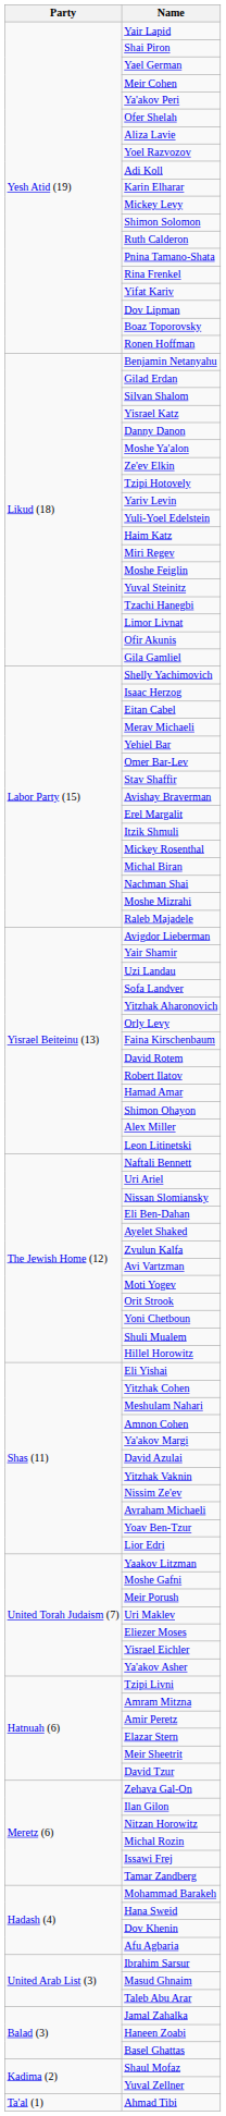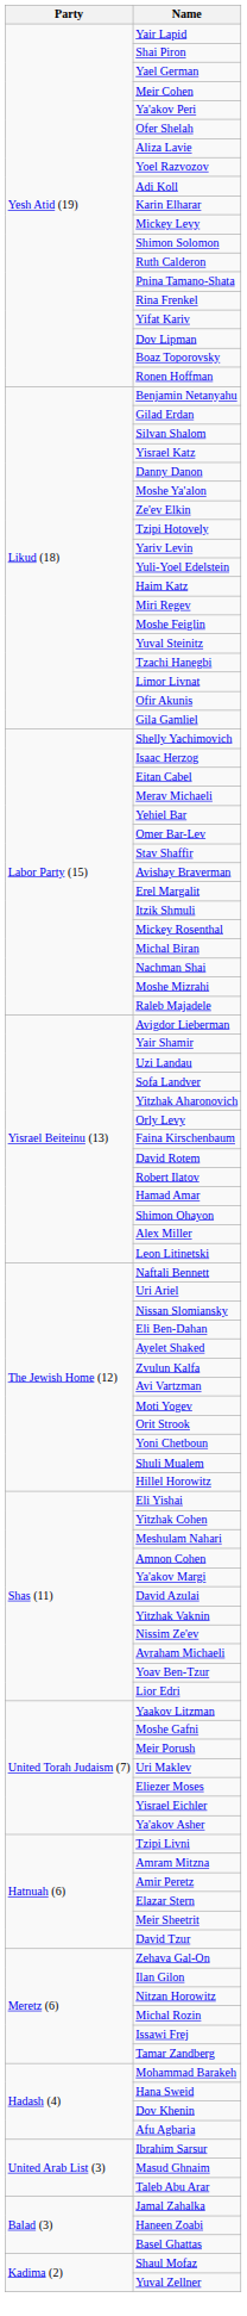 <table class=wikitable>
 <tr>
 <th>Party</th>
 <th>Name</th>
 </tr>
 <tr>
 <td rowspan=19><a href='#'>Yesh Atid</a> (19)</td>
 <td><a href='#'>Yair Lapid</a></td>
 </tr>
 <tr>
 <td><a href='#'>Shai Piron</a></td>
 </tr>
 <tr>
 <td><a href='#'>Yael German</a></td>
 </tr>
 <tr>
 <td><a href='#'>Meir Cohen</a></td>
 </tr>
 <tr>
 <td><a href='#'>Ya'akov Peri</a></td>
 </tr>
 <tr>
 <td><a href='#'>Ofer Shelah</a></td>
 </tr>
 <tr>
 <td><a href='#'>Aliza Lavie</a></td>
 </tr>
 <tr>
 <td><a href='#'>Yoel Razvozov</a></td>
 </tr>
 <tr>
 <td><a href='#'>Adi Koll</a></td>
 </tr>
 <tr>
 <td><a href='#'>Karin Elharar</a></td>
 </tr>
 <tr>
 <td><a href='#'>Mickey Levy</a></td>
 </tr>
 <tr>
 <td><a href='#'>Shimon Solomon</a></td>
 </tr>
 <tr>
 <td><a href='#'>Ruth Calderon</a></td>
 </tr>
 <tr>
 <td><a href='#'>Pnina Tamano-Shata</a></td>
 </tr>
 <tr>
 <td><a href='#'>Rina Frenkel</a></td>
 </tr>
 <tr>
 <td><a href='#'>Yifat Kariv</a></td>
 </tr>
 <tr>
 <td><a href='#'>Dov Lipman</a></td>
 </tr>
 <tr>
 <td><a href='#'>Boaz Toporovsky</a></td>
 </tr>
 <tr>
 <td><a href='#'>Ronen Hoffman</a></td>
 </tr>
 <tr>
 <td rowspan=18><a href='#'>Likud</a> (18)</td>
 <td><a href='#'>Benjamin Netanyahu</a></td>
 </tr>
 <tr>
 <td><a href='#'>Gilad Erdan</a></td>
 </tr>
 <tr>
 <td><a href='#'>Silvan Shalom</a></td>
 </tr>
 <tr>
 <td><a href='#'>Yisrael Katz</a></td>
 </tr>
 <tr>
 <td><a href='#'>Danny Danon</a></td>
 </tr>
 <tr>
 <td><a href='#'>Moshe Ya'alon</a></td>
 </tr>
 <tr>
 <td><a href='#'>Ze'ev Elkin</a></td>
 </tr>
 <tr>
 <td><a href='#'>Tzipi Hotovely</a></td>
 </tr>
 <tr>
 <td><a href='#'>Yariv Levin</a></td>
 </tr>
 <tr>
 <td><a href='#'>Yuli-Yoel Edelstein</a></td>
 </tr>
 <tr>
 <td><a href='#'>Haim Katz</a></td>
 </tr>
 <tr>
 <td><a href='#'>Miri Regev</a></td>
 </tr>
 <tr>
 <td><a href='#'>Moshe Feiglin</a></td>
 </tr>
 <tr>
 <td><a href='#'>Yuval Steinitz</a></td>
 </tr>
 <tr>
 <td><a href='#'>Tzachi Hanegbi</a></td>
 </tr>
 <tr>
 <td><a href='#'>Limor Livnat</a></td>
 </tr>
 <tr>
 <td><a href='#'>Ofir Akunis</a></td>
 </tr>
 <tr>
 <td><a href='#'>Gila Gamliel</a></td>
 </tr>
 <tr>
 <td rowspan=15><a href='#'>Labor Party</a> (15)</td>
 <td><a href='#'>Shelly Yachimovich</a></td>
 </tr>
 <tr>
 <td><a href='#'>Isaac Herzog</a></td>
 </tr>
 <tr>
 <td><a href='#'>Eitan Cabel</a></td>
 </tr>
 <tr>
 <td><a href='#'>Merav Michaeli</a></td>
 </tr>
 <tr>
 <td><a href='#'>Yehiel Bar</a></td>
 </tr>
 <tr>
 <td><a href='#'>Omer Bar-Lev</a></td>
 </tr>
 <tr>
 <td><a href='#'>Stav Shaffir</a></td>
 </tr>
 <tr>
 <td><a href='#'>Avishay Braverman</a></td>
 </tr>
 <tr>
 <td><a href='#'>Erel Margalit</a></td>
 </tr>
 <tr>
 <td><a href='#'>Itzik Shmuli</a></td>
 </tr>
 <tr>
 <td><a href='#'>Mickey Rosenthal</a></td>
 </tr>
 <tr>
 <td><a href='#'>Michal Biran</a></td>
 </tr>
 <tr>
 <td><a href='#'>Nachman Shai</a></td>
 </tr>
 <tr>
 <td><a href='#'>Moshe Mizrahi</a></td>
 </tr>
 <tr>
 <td><a href='#'>Raleb Majadele</a></td>
 </tr>
 <tr>
 <td rowspan=13><a href='#'>Yisrael Beiteinu</a> (13)</td>
 <td><a href='#'>Avigdor Lieberman</a></td>
 </tr>
 <tr>
 <td><a href='#'>Yair Shamir</a></td>
 </tr>
 <tr>
 <td><a href='#'>Uzi Landau</a></td>
 </tr>
 <tr>
 <td><a href='#'>Sofa Landver</a></td>
 </tr>
 <tr>
 <td><a href='#'>Yitzhak Aharonovich</a></td>
 </tr>
 <tr>
 <td><a href='#'>Orly Levy</a></td>
 </tr>
 <tr>
 <td><a href='#'>Faina Kirschenbaum</a></td>
 </tr>
 <tr>
 <td><a href='#'>David Rotem</a></td>
 </tr>
 <tr>
 <td><a href='#'>Robert Ilatov</a></td>
 </tr>
 <tr>
 <td><a href='#'>Hamad Amar</a></td>
 </tr>
 <tr>
 <td><a href='#'>Shimon Ohayon</a></td>
 </tr>
 <tr>
 <td><a href='#'>Alex Miller</a></td>
 </tr>
 <tr>
 <td><a href='#'>Leon Litinetski</a></td>
 </tr>
 <tr>
 <td rowspan=12><a href='#'>The Jewish Home</a> (12)</td>
 <td><a href='#'>Naftali Bennett</a></td>
 </tr>
 <tr>
 <td><a href='#'>Uri Ariel</a></td>
 </tr>
 <tr>
 <td><a href='#'>Nissan Slomiansky</a></td>
 </tr>
 <tr>
 <td><a href='#'>Eli Ben-Dahan</a></td>
 </tr>
 <tr>
 <td><a href='#'>Ayelet Shaked</a></td>
 </tr>
 <tr>
 <td><a href='#'>Zvulun Kalfa</a></td>
 </tr>
 <tr>
 <td><a href='#'>Avi Vartzman</a></td>
 </tr>
 <tr>
 <td><a href='#'>Moti Yogev</a></td>
 </tr>
 <tr>
 <td><a href='#'>Orit Strook</a></td>
 </tr>
 <tr>
 <td><a href='#'>Yoni Chetboun</a></td>
 </tr>
 <tr>
 <td><a href='#'>Shuli Mualem</a></td>
 </tr>
 <tr>
 <td><a href='#'>Hillel Horowitz</a></td>
 </tr>
 <tr>
 <td rowspan=11><a href='#'>Shas</a> (11)</td>
 <td><a href='#'>Eli Yishai</a></td>
 </tr>
 <tr>
 <td><a href='#'>Yitzhak Cohen</a></td>
 </tr>
 <tr>
 <td><a href='#'>Meshulam Nahari</a></td>
 </tr>
 <tr>
 <td><a href='#'>Amnon Cohen</a></td>
 </tr>
 <tr>
 <td><a href='#'>Ya'akov Margi</a></td>
 </tr>
 <tr>
 <td><a href='#'>David Azulai</a></td>
 </tr>
 <tr>
 <td><a href='#'>Yitzhak Vaknin</a></td>
 </tr>
 <tr>
 <td><a href='#'>Nissim Ze'ev</a></td>
 </tr>
 <tr>
 <td><a href='#'>Avraham Michaeli</a></td>
 </tr>
 <tr>
 <td><a href='#'>Yoav Ben-Tzur</a></td>
 </tr>
 <tr>
 <td><a href='#'>Lior Edri</a></td>
 </tr>
 <tr>
 <td rowspan=7><a href='#'>United Torah Judaism</a> (7)</td>
 <td><a href='#'>Yaakov Litzman</a></td>
 </tr>
 <tr>
 <td><a href='#'>Moshe Gafni</a></td>
 </tr>
 <tr>
 <td><a href='#'>Meir Porush</a></td>
 </tr>
 <tr>
 <td><a href='#'>Uri Maklev</a></td>
 </tr>
 <tr>
 <td><a href='#'>Eliezer Moses</a></td>
 </tr>
 <tr>
 <td><a href='#'>Yisrael Eichler</a></td>
 </tr>
 <tr>
 <td><a href='#'>Ya'akov Asher</a></td>
 </tr>
 <tr>
 <td rowspan=6><a href='#'>Hatnuah</a> (6)</td>
 <td><a href='#'>Tzipi Livni</a></td>
 </tr>
 <tr>
 <td><a href='#'>Amram Mitzna</a></td>
 </tr>
 <tr>
 <td><a href='#'>Amir Peretz</a></td>
 </tr>
 <tr>
 <td><a href='#'>Elazar Stern</a></td>
 </tr>
 <tr>
 <td><a href='#'>Meir Sheetrit</a></td>
 </tr>
 <tr>
 <td><a href='#'>David Tzur</a></td>
 </tr>
 <tr>
 <td rowspan=6><a href='#'>Meretz</a> (6)</td>
 <td><a href='#'>Zehava Gal-On</a></td>
 </tr>
 <tr>
 <td><a href='#'>Ilan Gilon</a></td>
 </tr>
 <tr>
 <td><a href='#'>Nitzan Horowitz</a></td>
 </tr>
 <tr>
 <td><a href='#'>Michal Rozin</a></td>
 </tr>
 <tr>
 <td><a href='#'>Issawi Frej</a></td>
 </tr>
 <tr>
 <td><a href='#'>Tamar Zandberg</a></td>
 </tr>
 <tr>
 <td rowspan=4><a href='#'>Hadash</a> (4)</td>
 <td><a href='#'>Mohammad Barakeh</a></td>
 </tr>
 <tr>
 <td><a href='#'>Hana Sweid</a></td>
 </tr>
 <tr>
 <td><a href='#'>Dov Khenin</a></td>
 </tr>
 <tr>
 <td><a href='#'>Afu Agbaria</a></td>
 </tr>
 <tr>
 <td rowspan=3><a href='#'>United Arab List</a> (3)</td>
 <td><a href='#'>Ibrahim Sarsur</a></td>
 </tr>
 <tr>
 <td><a href='#'>Masud Ghnaim</a></td>
 </tr>
 <tr>
 <td><a href='#'>Taleb Abu Arar</a></td>
 </tr>
 <tr>
 <td rowspan=3><a href='#'>Balad</a> (3)</td>
 <td><a href='#'>Jamal Zahalka</a></td>
 </tr>
 <tr>
 <td><a href='#'>Haneen Zoabi</a></td>
 </tr>
 <tr>
 <td><a href='#'>Basel Ghattas</a></td>
 </tr>
 <tr>
 <td rowspan=2><a href='#'>Kadima</a> (2)</td>
 <td><a href='#'>Shaul Mofaz</a></td>
 </tr>
 <tr>
 <td><a href='#'>Yuval Zellner</a></td>
 </tr>
-<tr>
-<td rowspan=1><a href='#'>Ta'al</a> (1)</td>
-<td><a href='#'>Ahmad Tibi</a></td>
-</tr>
 </table>
